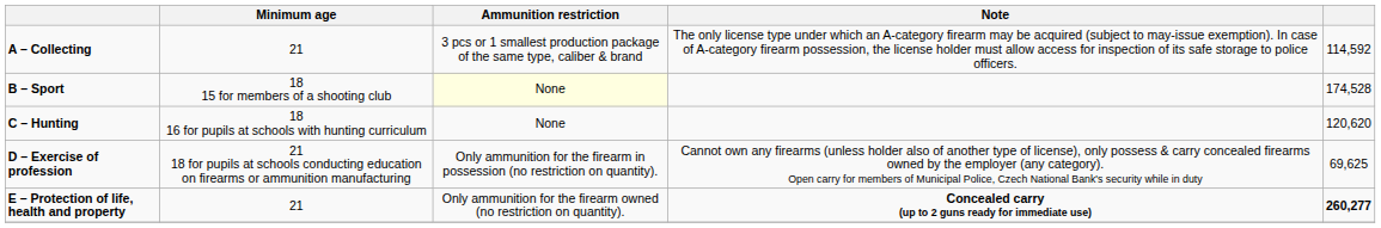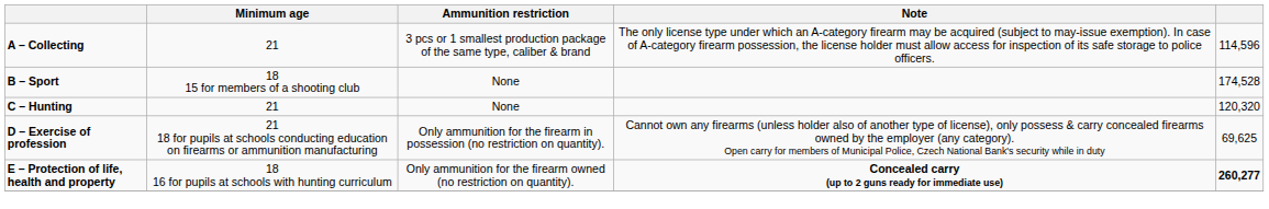 <table class="wikitable sortable" style="font-size:90%;">
 <tr>
 <th></th>
 <th>Minimum age</th>
 <th>Ammunition restriction</th>
 <th>Note</th>
 <th></th>
 </tr>
 <tr>
 <td><strong>A – Collecting</strong></td>
 <td align=center>21</td>
 <td align=center>3 pcs or 1 smallest production package of the same type, caliber & brand</td>
 <td align=center>The only license type under which an A-category firearm may be acquired (subject to may-issue exemption). In case of A-category firearm possession, the license holder must allow access for inspection of its safe storage to police officers.</td>
-<td align=center>114,592</td>
+<td align=center>114,596</td>
 </tr>
 <tr>
 <td><strong>B – Sport</strong></td>
 <td align=center>18<br>15 for members of a shooting club</td>
-<td align=center style="background: lightyellow;">None</td>
+<td align=center>None</td>
 <td align=center></td>
 <td align=center>174,528</td>
 </tr>
 <tr>
 <td><strong>C – Hunting</strong></td>
-<td align=center>18<br>16 for pupils at schools with hunting curriculum</td>
+<td align=center>21</td>
 <td align=center>None</td>
 <td align=center></td>
-<td align=center>120,620</td>
+<td align=center>120,320</td>
 </tr>
 <tr>
 <td><strong>D – Exercise of profession</strong></td>
 <td align=center>21<br>18 for pupils at schools conducting education on firearms or ammunition manufacturing</td>
 <td align=center>Only ammunition for the firearm in possession (no restriction on quantity).</td>
 <td align=center>Cannot own any firearms (unless holder also of another type of license), only possess & carry concealed firearms owned by the employer (any category).<br><small>Open carry for members of Municipal Police, Czech National Bank's security while in duty</small></td>
 <td align=center>69,625</td>
 </tr>
 <tr>
 <td><strong>E – Protection of life, health and property</strong></td>
-<td align=center>21</td>
+<td align=center>18<br>16 for pupils at schools with hunting curriculum</td>
 <td align=center>Only ammunition for the firearm owned (no restriction on quantity).</td>
 <td align=center><strong>Concealed carry<br> <small>(up to 2 guns ready for immediate use)</small></strong></td>
 <td align=center><strong>260,277</strong></td>
 </tr>
 <tr>
 </tr>
 </table>
